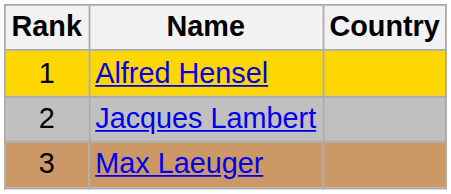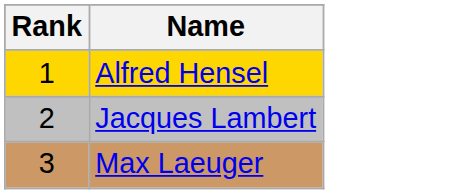 <table class="wikitable sortable" style="text-align:center">
 <tr>
 <th>Rank</th>
 <th>Name</th>
-<th>Country</th>
 </tr>
 <tr bgcolor=gold>
 <td>1</td>
 <td align="left"><a href='#'>Alfred Hensel</a></td>
-<td align="left"></td>
 </tr>
 <tr bgcolor=silver>
 <td>2</td>
 <td align="left"><a href='#'>Jacques Lambert</a></td>
-<td align="left"></td>
 </tr>
 <tr bgcolor=#CC9966>
 <td>3</td>
 <td align="left"><a href='#'>Max Laeuger</a></td>
-<td align="left"></td>
 </tr>
 </table>
